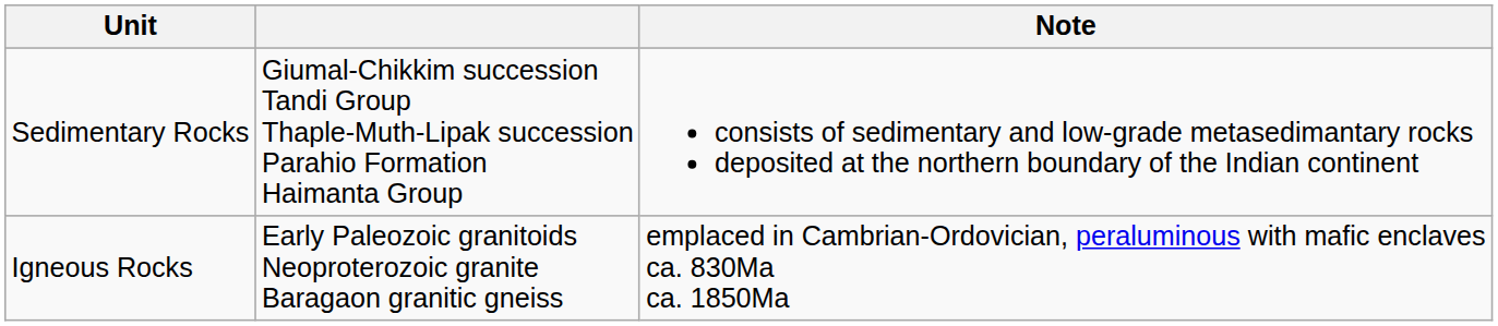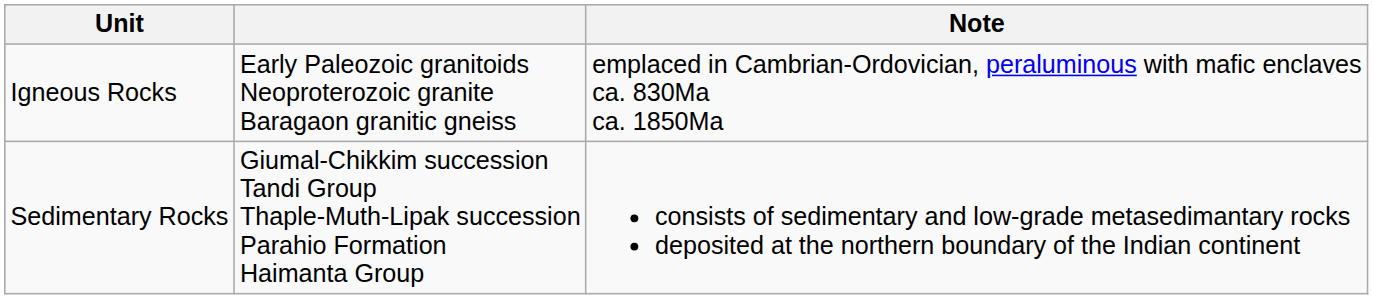 <table class="wikitable">
 <tr>
 <th>Unit</th>
 <th></th>
 <th>Note</th>
 </tr>
 <tr>
+<td>Igneous Rocks</td>
+<td>Early Paleozoic granitoids<br>Neoproterozoic granite<br>Baragaon granitic gneiss</td>
+<td>emplaced in Cambrian-Ordovician, <a href='#'>peraluminous</a> with mafic enclaves<br>ca. 830Ma<br>ca. 1850Ma</td>
+</tr>
+<tr>
 <td>Sedimentary Rocks</td>
 <td>Giumal-Chikkim succession<br>Tandi Group<br>Thaple-Muth-Lipak succession<br>Parahio Formation<br>Haimanta Group</td>
 <td><br><ul><li>consists of sedimentary and low-grade metasedimantary rocks</li><li>deposited at the northern boundary of the Indian continent</li></ul></td>
 </tr>
-<tr>
-<td>Igneous Rocks</td>
-<td>Early Paleozoic granitoids<br>Neoproterozoic granite<br>Baragaon granitic gneiss</td>
-<td>emplaced in Cambrian-Ordovician, <a href='#'>peraluminous</a> with mafic enclaves<br>ca. 830Ma<br>ca. 1850Ma</td>
-</tr>
 </table>
